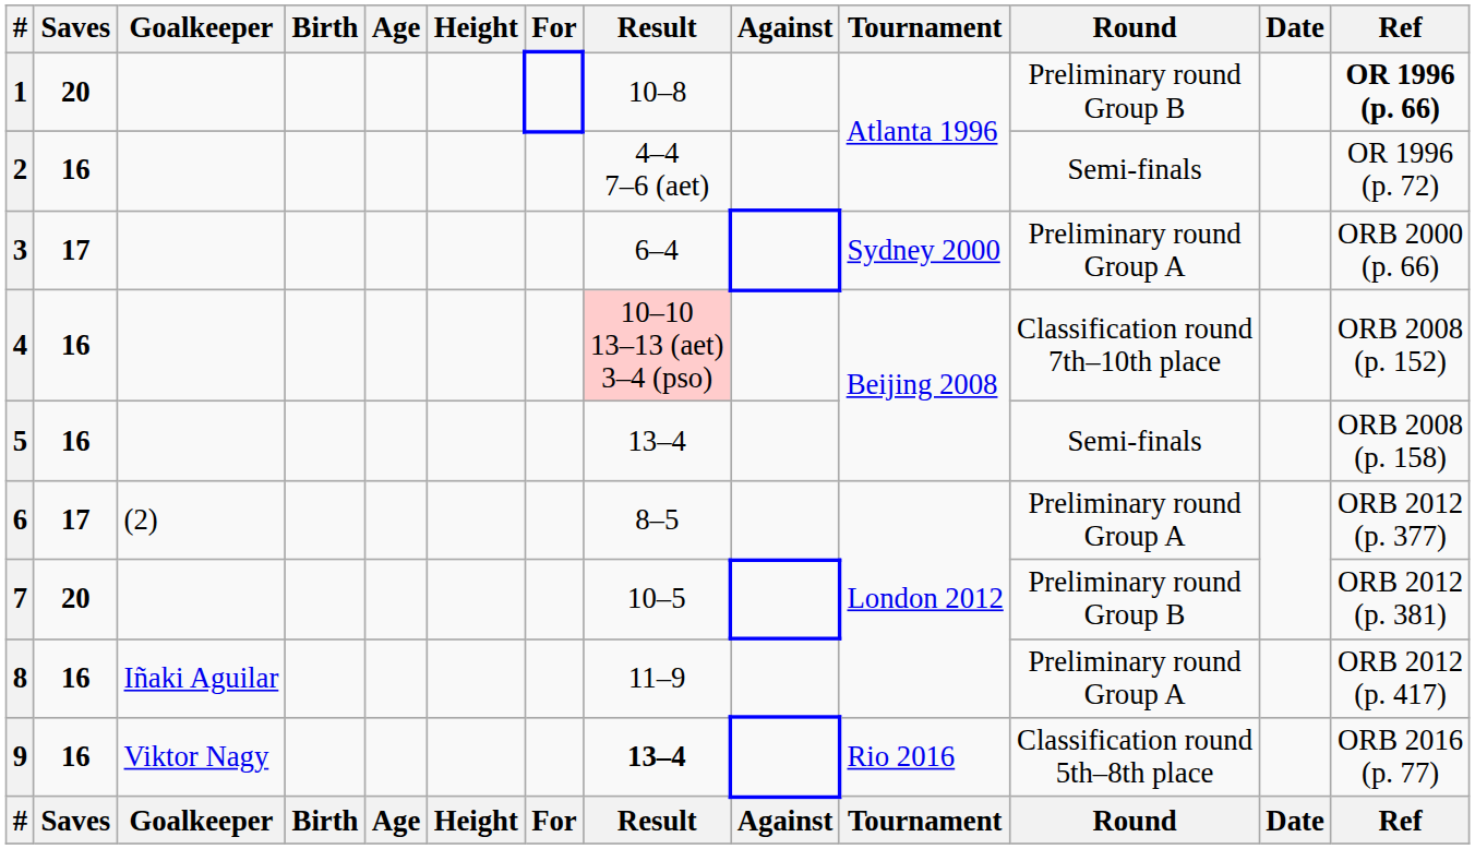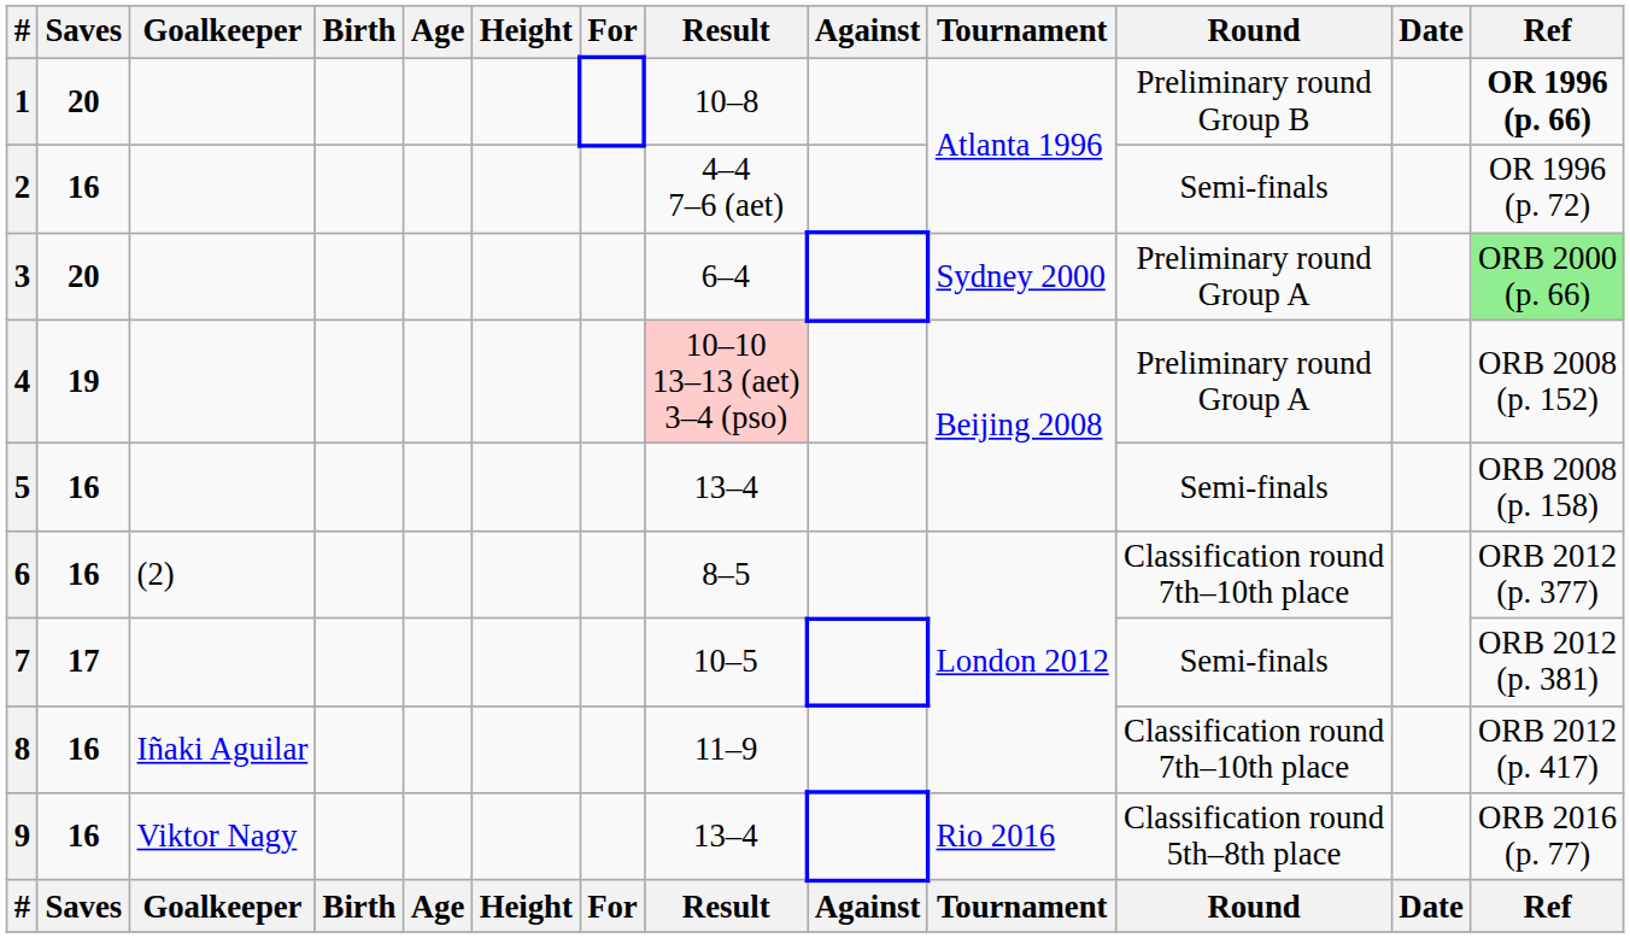 <table class="wikitable sortable sticky-header" style="text-align: center; font-size: 100%; margin-left: 1em;">
 <tr>
 <th scope="col">#</th>
 <th scope="col">Saves</th>
 <th scope="col">Goalkeeper</th>
 <th scope="col">Birth</th>
 <th scope="col">Age</th>
 <th scope="col">Height</th>
 <th scope="col">For</th>
 <th scope="col">Result</th>
 <th scope="col">Against</th>
 <th scope="col">Tournament</th>
 <th scope="col">Round</th>
 <th scope="col">Date</th>
 <th scope="col" class="unsortable">Ref</th>
 </tr>
 <tr>
 <th scope="row">1</th>
 <td><strong>20</strong></td>
 <td style="text-align: left;"></td>
 <td></td>
 <td></td>
 <td></td>
 <td style="border: 2px solid blue; text-align: left;"></td>
 <td>10–8</td>
 <td style="text-align: left;"></td>
 <td rowspan="2" style="text-align: left;" data-sort-value="1996"><a href='#'>Atlanta 1996</a></td>
 <td>Preliminary round<br>Group B</td>
 <td style="text-align: right;"></td>
 <td><strong>OR 1996<br>(p. 66)</strong></td>
 </tr>
 <tr>
 <th scope="row">2</th>
 <td><strong>16</strong></td>
 <td style="text-align: left;"></td>
 <td></td>
 <td></td>
 <td></td>
 <td style="text-align: left;"></td>
 <td>4–4<br>7–6 (aet)</td>
 <td style="text-align: left;"></td>
 <td>Semi-finals</td>
 <td style="text-align: right;"></td>
 <td>OR 1996<br>(p. 72)</td>
 </tr>
 <tr>
 <th scope="row">3</th>
-<td><strong>17</strong></td>
+<td><strong>20</strong></td>
 <td style="text-align: left;"></td>
 <td></td>
 <td></td>
 <td></td>
 <td style="text-align: left;"></td>
 <td>6–4</td>
 <td style="border: 2px solid blue; text-align: left;"></td>
 <td style="text-align: left;" data-sort-value="2000"><a href='#'>Sydney 2000</a></td>
 <td>Preliminary round<br>Group A</td>
 <td style="text-align: right;"></td>
-<td>ORB 2000<br>(p. 66)</td>
+<td style="background: lightgreen;">ORB 2000<br>(p. 66)</td>
 </tr>
 <tr>
 <th scope="row">4</th>
-<td><strong>16</strong></td>
+<td><strong>19</strong></td>
 <td style="text-align: left;"></td>
 <td></td>
 <td></td>
 <td></td>
 <td style="text-align: left;"></td>
 <td style="background-color: #ffcccc;">10–10<br>13–13 (aet)<br>3–4 (pso)</td>
 <td style="text-align: left;"></td>
 <td rowspan="2" style="text-align: left;" data-sort-value="2008"><a href='#'>Beijing 2008</a></td>
-<td>Classification round<br>7th–10th place</td>
+<td>Preliminary round<br>Group A</td>
 <td style="text-align: right;"></td>
 <td>ORB 2008<br>(p. 152)</td>
 </tr>
 <tr>
 <th scope="row">5</th>
 <td><strong>16</strong></td>
 <td style="text-align: left;"></td>
 <td></td>
 <td></td>
 <td></td>
 <td style="text-align: left;"></td>
 <td>13–4</td>
 <td style="text-align: left;"></td>
 <td>Semi-finals</td>
 <td style="text-align: right;"></td>
 <td>ORB 2008<br>(p. 158)</td>
 </tr>
 <tr>
 <th scope="row">6</th>
-<td><strong>17</strong></td>
+<td><strong>16</strong></td>
 <td style="text-align: left;"> (2)</td>
 <td></td>
 <td></td>
 <td></td>
 <td style="text-align: left;"></td>
 <td>8–5</td>
 <td style="text-align: left;"></td>
 <td rowspan="3" style="text-align: left;" data-sort-value="2012"><a href='#'>London 2012</a></td>
-<td>Preliminary round<br>Group A</td>
+<td>Classification round<br>7th–10th place</td>
 <td rowspan="2" style="text-align: right;"></td>
 <td>ORB 2012<br>(p. 377)</td>
 </tr>
 <tr>
 <th scope="row">7</th>
-<td><strong>20</strong></td>
+<td><strong>17</strong></td>
 <td style="text-align: left;"></td>
 <td></td>
 <td></td>
 <td></td>
 <td style="text-align: left;"></td>
 <td>10–5</td>
 <td style="border: 2px solid blue; text-align: left;"></td>
-<td>Preliminary round<br>Group B</td>
+<td>Semi-finals</td>
 <td>ORB 2012<br>(p. 381)</td>
 </tr>
 <tr>
 <th scope="row">8</th>
 <td><strong>16</strong></td>
 <td style="text-align: left;" data-sort-value="Aguilar, Iñaki"><a href='#'>Iñaki Aguilar</a></td>
 <td></td>
 <td></td>
 <td></td>
 <td style="text-align: left;"></td>
 <td>11–9</td>
 <td style="text-align: left;"></td>
-<td>Preliminary round<br>Group A</td>
+<td>Classification round<br>7th–10th place</td>
 <td style="text-align: right;"></td>
 <td>ORB 2012<br>(p. 417)</td>
 </tr>
 <tr>
 <th scope="row">9</th>
 <td><strong>16</strong></td>
 <td style="text-align: left;" data-sort-value="Nagy, Viktor"><a href='#'>Viktor Nagy</a></td>
 <td></td>
 <td></td>
 <td></td>
 <td style="text-align: left;"></td>
-<td><strong>13–4</strong></td>
+<td>13–4</td>
 <td style="border: 2px solid blue; text-align: left;"></td>
 <td style="text-align: left;" data-sort-value="20"><a href='#'>Rio 2016</a></td>
 <td>Classification round<br>5th–8th place</td>
 <td style="text-align: right;"></td>
 <td>ORB 2016<br>(p. 77)</td>
 </tr>
 <tr>
 <th>#</th>
 <th>Saves</th>
 <th>Goalkeeper</th>
 <th>Birth</th>
 <th>Age</th>
 <th>Height</th>
 <th>For</th>
 <th>Result</th>
 <th>Against</th>
 <th>Tournament</th>
 <th>Round</th>
 <th>Date</th>
 <th>Ref</th>
 </tr>
 </table>
